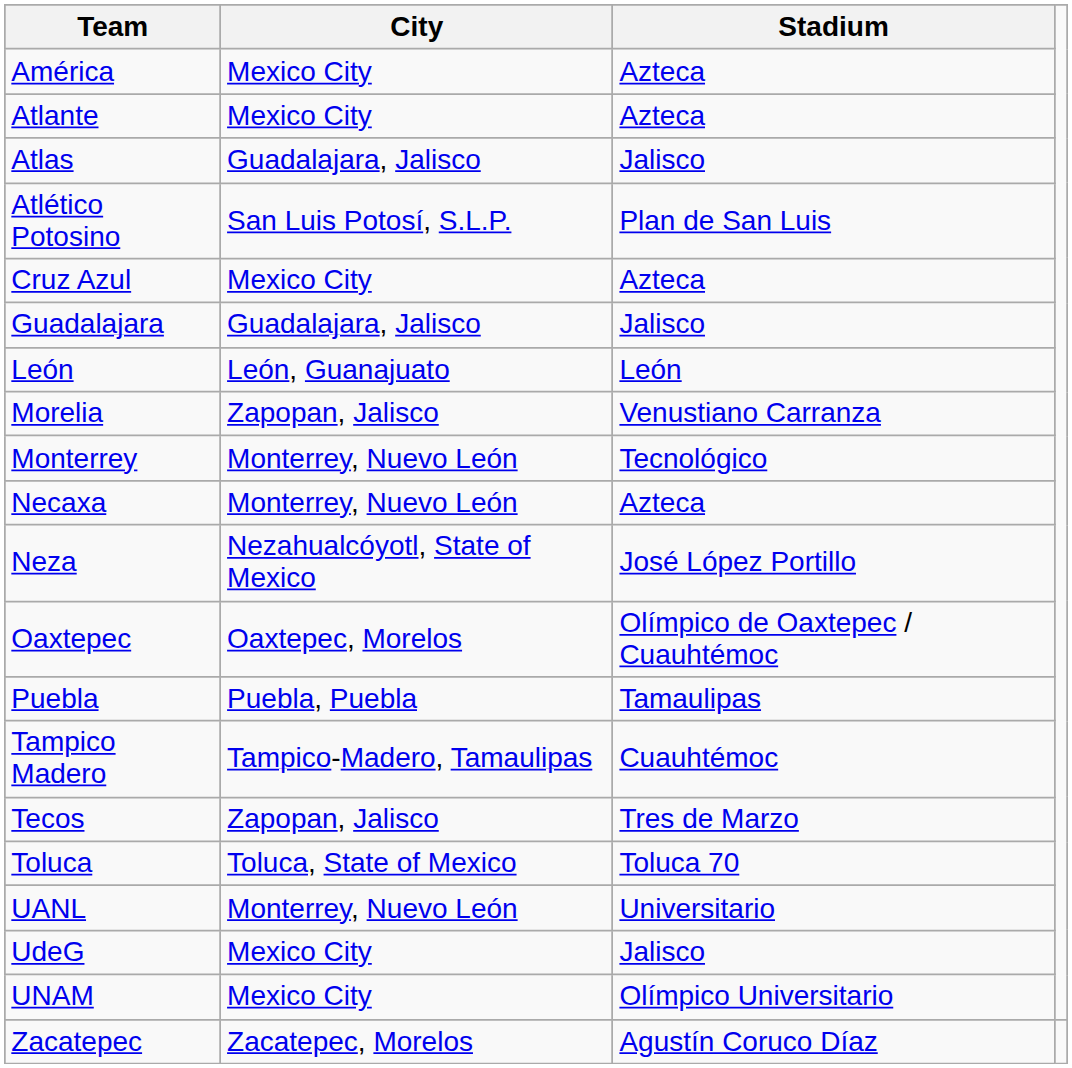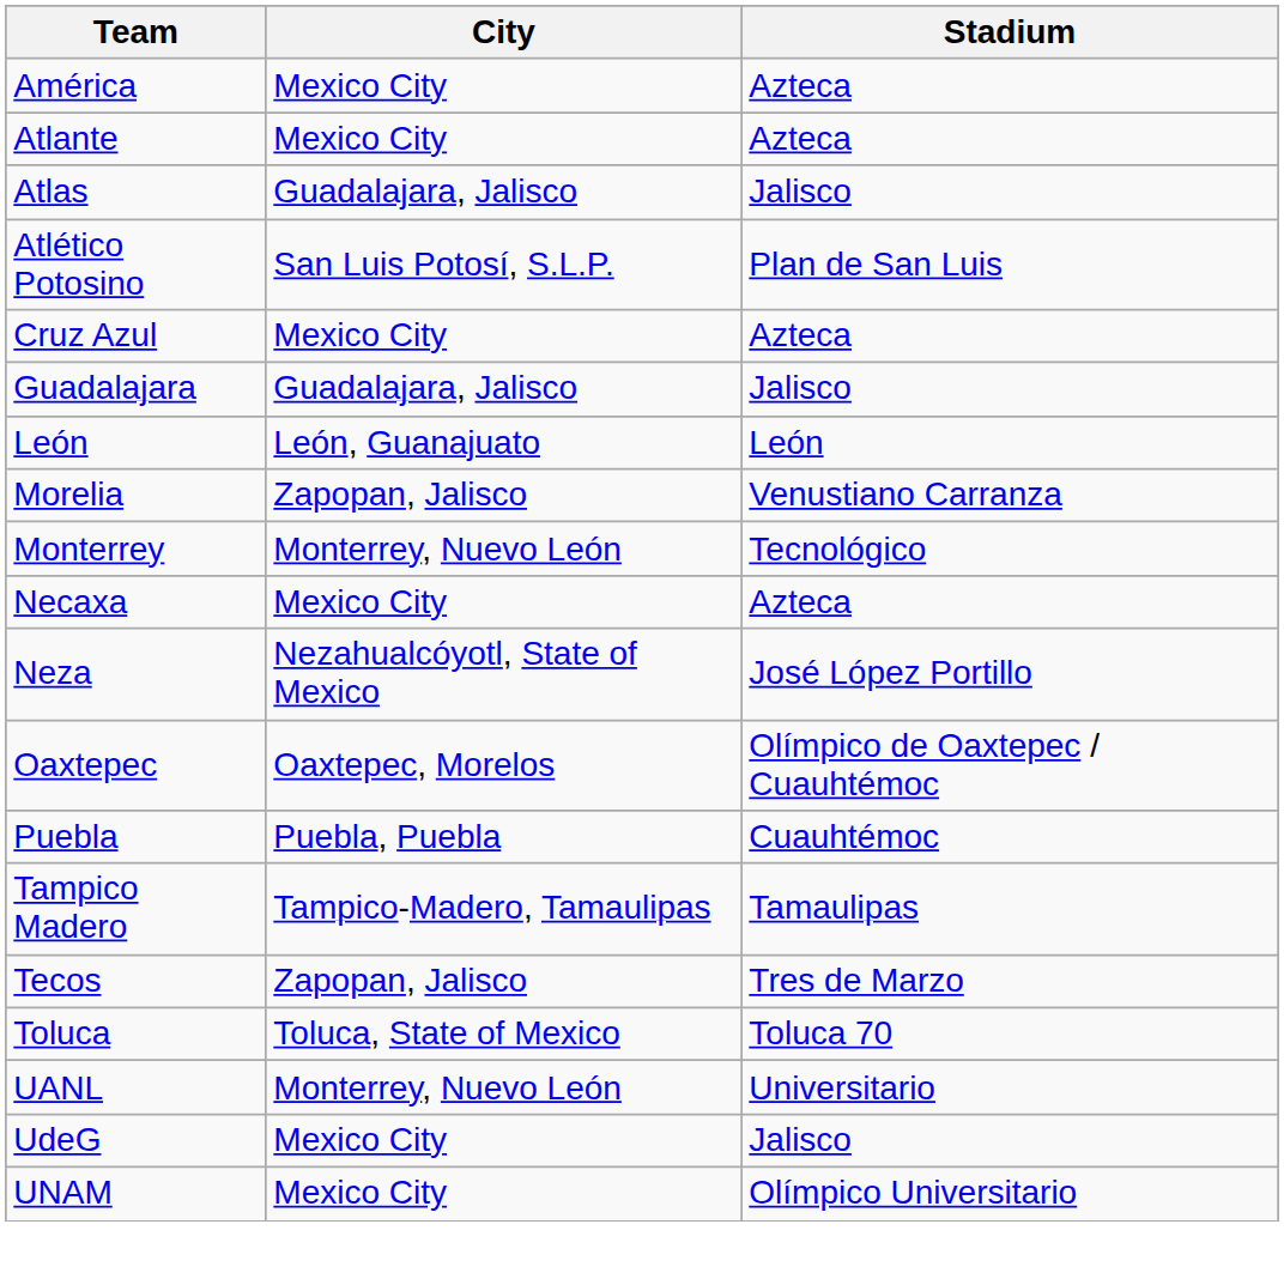 <table class="wikitable" class="toccolours sortable">
 <tr>
 <th>Team</th>
 <th>City</th>
 <th>Stadium</th>
 </tr>
 <tr>
 <td><a href='#'>América</a></td>
 <td><a href='#'>Mexico City</a></td>
 <td><a href='#'>Azteca</a></td>
 </tr>
 <tr>
 <td><a href='#'>Atlante</a></td>
 <td><a href='#'>Mexico City</a></td>
 <td><a href='#'>Azteca</a></td>
 </tr>
 <tr>
 <td><a href='#'>Atlas</a></td>
 <td><a href='#'>Guadalajara</a>, <a href='#'>Jalisco</a></td>
 <td><a href='#'>Jalisco</a></td>
 </tr>
 <tr>
 <td><a href='#'>Atlético Potosino</a></td>
 <td><a href='#'>San Luis Potosí</a>, <a href='#'>S.L.P.</a></td>
 <td><a href='#'>Plan de San Luis</a></td>
 </tr>
 <tr>
 <td><a href='#'>Cruz Azul</a></td>
 <td><a href='#'>Mexico City</a></td>
 <td><a href='#'>Azteca</a></td>
 </tr>
 <tr>
 <td><a href='#'>Guadalajara</a></td>
 <td><a href='#'>Guadalajara</a>, <a href='#'>Jalisco</a></td>
 <td><a href='#'>Jalisco</a></td>
 </tr>
 <tr>
 <td><a href='#'>León</a></td>
 <td><a href='#'>León</a>, <a href='#'>Guanajuato</a></td>
 <td><a href='#'>León</a></td>
 </tr>
 <tr>
 <td><a href='#'>Morelia</a></td>
 <td><a href='#'>Zapopan</a>, <a href='#'>Jalisco</a></td>
 <td><a href='#'>Venustiano Carranza</a></td>
 </tr>
 <tr>
 <td><a href='#'>Monterrey</a></td>
 <td><a href='#'>Monterrey</a>, <a href='#'>Nuevo León</a></td>
 <td><a href='#'>Tecnológico</a></td>
 </tr>
 <tr>
 <td><a href='#'>Necaxa</a></td>
-<td><a href='#'>Monterrey</a>, <a href='#'>Nuevo León</a></td>
+<td><a href='#'>Mexico City</a></td>
 <td><a href='#'>Azteca</a></td>
 </tr>
 <tr>
 <td><a href='#'>Neza</a></td>
 <td><a href='#'>Nezahualcóyotl</a>, <a href='#'>State of Mexico</a></td>
 <td><a href='#'>José López Portillo</a></td>
 </tr>
 <tr>
 <td><a href='#'>Oaxtepec</a></td>
 <td><a href='#'>Oaxtepec</a>, <a href='#'>Morelos</a></td>
 <td><a href='#'>Olímpico de Oaxtepec</a> / <a href='#'>Cuauhtémoc</a></td>
 </tr>
 <tr>
 <td><a href='#'>Puebla</a></td>
 <td><a href='#'>Puebla</a>, <a href='#'>Puebla</a></td>
-<td><a href='#'>Tamaulipas</a></td>
+<td><a href='#'>Cuauhtémoc</a></td>
 </tr>
 <tr>
 <td><a href='#'>Tampico Madero</a></td>
 <td><a href='#'>Tampico</a>-<a href='#'>Madero</a>, <a href='#'>Tamaulipas</a></td>
-<td><a href='#'>Cuauhtémoc</a></td>
+<td><a href='#'>Tamaulipas</a></td>
 </tr>
 <tr>
 <td><a href='#'>Tecos</a></td>
 <td><a href='#'>Zapopan</a>, <a href='#'>Jalisco</a></td>
 <td><a href='#'>Tres de Marzo</a></td>
 </tr>
 <tr>
 <td><a href='#'>Toluca</a></td>
 <td><a href='#'>Toluca</a>, <a href='#'>State of Mexico</a></td>
 <td><a href='#'>Toluca 70</a></td>
 </tr>
 <tr>
 <td><a href='#'>UANL</a></td>
 <td><a href='#'>Monterrey</a>, <a href='#'>Nuevo León</a></td>
 <td><a href='#'>Universitario</a></td>
 </tr>
 <tr>
 <td><a href='#'>UdeG</a></td>
 <td><a href='#'>Mexico City</a></td>
 <td><a href='#'>Jalisco</a></td>
 </tr>
 <tr>
 <td><a href='#'>UNAM</a></td>
 <td><a href='#'>Mexico City</a></td>
 <td><a href='#'>Olímpico Universitario</a></td>
 </tr>
-<tr>
-<td><a href='#'>Zacatepec</a></td>
-<td><a href='#'>Zacatepec</a>, <a href='#'>Morelos</a></td>
-<td><a href='#'>Agustín Coruco Díaz</a></td>
-<td></td>
-</tr>
 </table>
